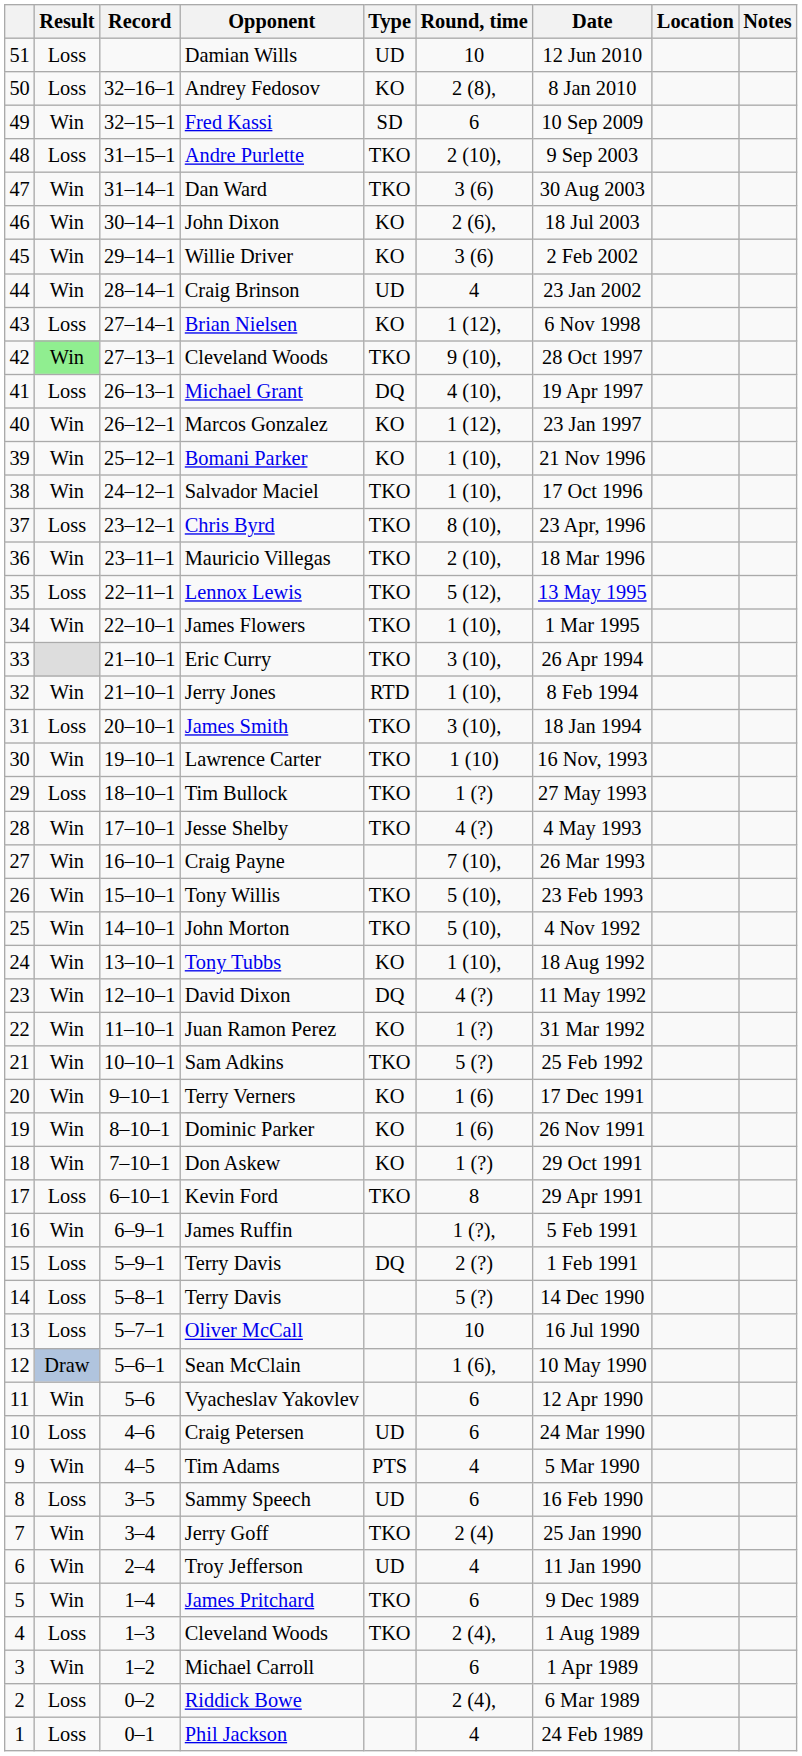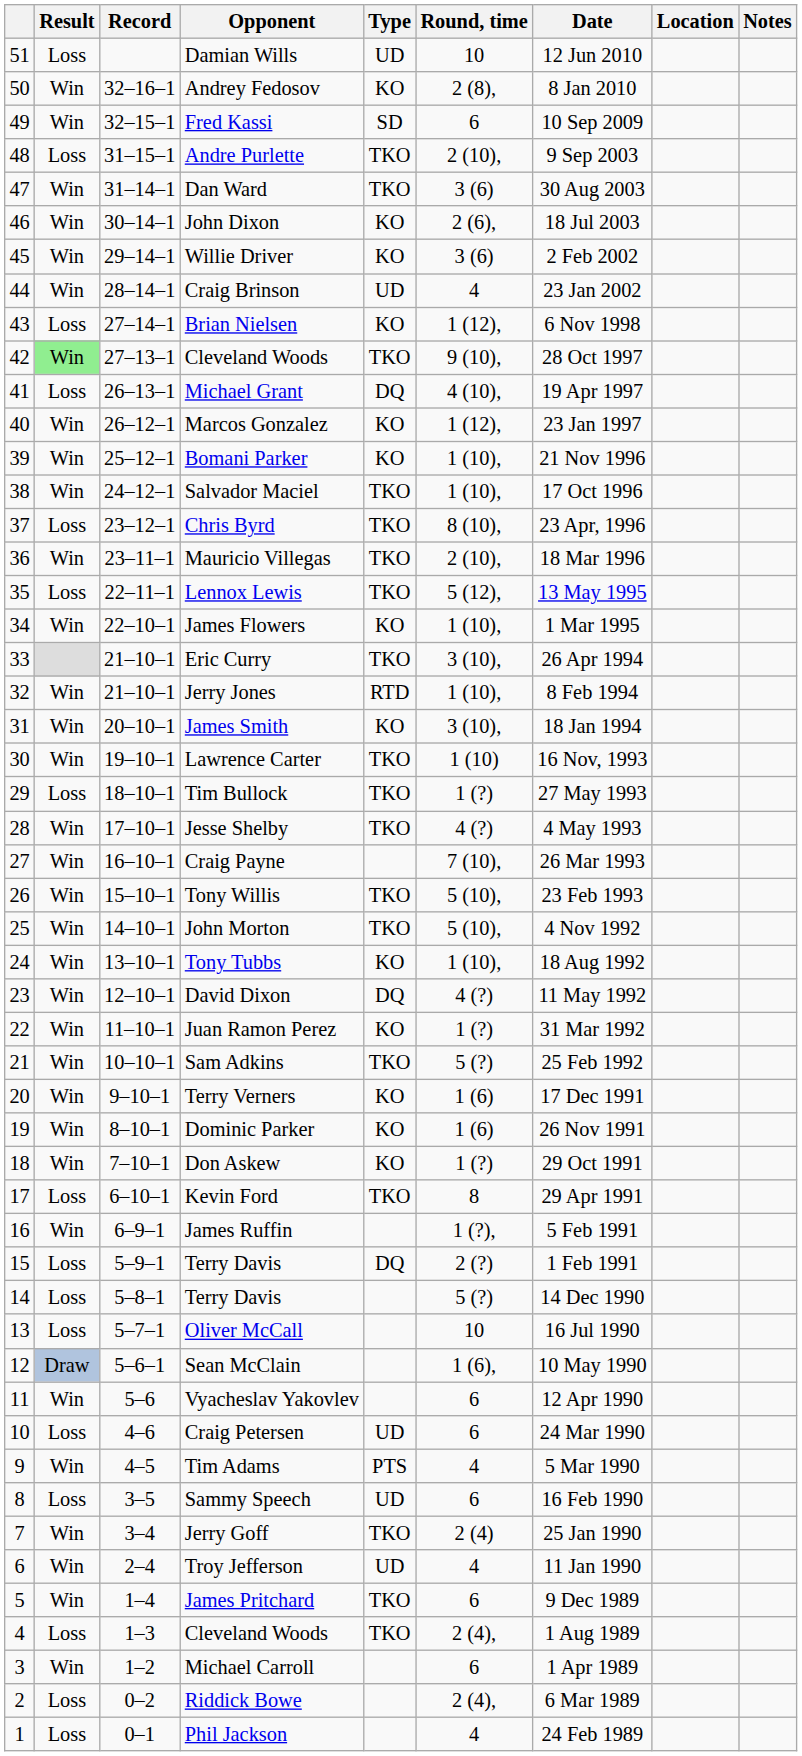 <table class="wikitable" style="text-align:center; font-size:95%">
 <tr>
 <th></th>
 <th>Result</th>
 <th>Record</th>
 <th>Opponent</th>
 <th>Type</th>
 <th>Round, time</th>
 <th>Date</th>
 <th>Location</th>
 <th>Notes</th>
 </tr>
 <tr>
 <td>51</td>
 <td>Loss</td>
 <td></td>
 <td style="text-align:left;"> Damian Wills</td>
 <td>UD</td>
 <td>10</td>
 <td>12 Jun 2010</td>
 <td style="text-align:left;"> </td>
 <td style="text-align:left;"></td>
 </tr>
 <tr>
 <td>50</td>
-<td>Loss</td>
+<td>Win</td>
 <td>32–16–1 </td>
 <td style="text-align:left;"> Andrey Fedosov</td>
 <td>KO</td>
 <td>2 (8), </td>
 <td>8 Jan 2010</td>
 <td style="text-align:left;"> </td>
 <td style="text-align:left;"></td>
 </tr>
 <tr>
 <td>49</td>
 <td>Win</td>
 <td>32–15–1 </td>
 <td style="text-align:left;"> <a href='#'>Fred Kassi</a></td>
 <td>SD</td>
 <td>6</td>
 <td>10 Sep 2009</td>
 <td style="text-align:left;"> </td>
 <td style="text-align:left;"></td>
 </tr>
 <tr>
 <td>48</td>
 <td>Loss</td>
 <td>31–15–1 </td>
 <td style="text-align:left;"> <a href='#'>Andre Purlette</a></td>
 <td>TKO</td>
 <td>2 (10), </td>
 <td>9 Sep 2003</td>
 <td style="text-align:left;"> </td>
 <td style="text-align:left;"></td>
 </tr>
 <tr>
 <td>47</td>
 <td>Win</td>
 <td>31–14–1 </td>
 <td style="text-align:left;"> Dan Ward</td>
 <td>TKO</td>
 <td>3 (6)</td>
 <td>30 Aug 2003</td>
 <td style="text-align:left;"> </td>
 <td style="text-align:left;"></td>
 </tr>
 <tr>
 <td>46</td>
 <td>Win</td>
 <td>30–14–1 </td>
 <td style="text-align:left;"> John Dixon</td>
 <td>KO</td>
 <td>2 (6), </td>
 <td>18 Jul 2003</td>
 <td style="text-align:left;"> </td>
 <td style="text-align:left;"></td>
 </tr>
 <tr>
 <td>45</td>
 <td>Win</td>
 <td>29–14–1 </td>
 <td style="text-align:left;"> Willie Driver</td>
 <td>KO</td>
 <td>3 (6)</td>
 <td>2 Feb 2002</td>
 <td style="text-align:left;"> </td>
 <td style="text-align:left;"></td>
 </tr>
 <tr>
 <td>44</td>
 <td>Win</td>
 <td>28–14–1 </td>
 <td style="text-align:left;"> Craig Brinson</td>
 <td>UD</td>
 <td>4</td>
 <td>23 Jan 2002</td>
 <td style="text-align:left;"> </td>
 <td style="text-align:left;"></td>
 </tr>
 <tr>
 <td>43</td>
 <td>Loss</td>
 <td>27–14–1 </td>
 <td style="text-align:left;"> <a href='#'>Brian Nielsen</a></td>
 <td>KO</td>
 <td>1 (12), </td>
 <td>6 Nov 1998</td>
 <td style="text-align:left;"> </td>
 <td style="text-align:left;"></td>
 </tr>
 <tr>
 <td>42</td>
 <td style="background: lightgreen;">Win</td>
 <td>27–13–1 </td>
 <td style="text-align:left;"> Cleveland Woods</td>
 <td>TKO</td>
 <td>9 (10), </td>
 <td>28 Oct 1997</td>
 <td style="text-align:left;"> </td>
 <td style="text-align:left;"></td>
 </tr>
 <tr>
 <td>41</td>
 <td>Loss</td>
 <td>26–13–1 </td>
 <td style="text-align:left;"> <a href='#'>Michael Grant</a></td>
 <td>DQ</td>
 <td>4 (10), </td>
 <td>19 Apr 1997</td>
 <td style="text-align:left;"> </td>
 <td style="text-align:left;"></td>
 </tr>
 <tr>
 <td>40</td>
 <td>Win</td>
 <td>26–12–1 </td>
 <td style="text-align:left;"> Marcos Gonzalez</td>
 <td>KO</td>
 <td>1 (12), </td>
 <td>23 Jan 1997</td>
 <td style="text-align:left;"> </td>
 <td style="text-align:left;"></td>
 </tr>
 <tr>
 <td>39</td>
 <td>Win</td>
 <td>25–12–1 </td>
 <td style="text-align:left;"> <a href='#'>Bomani Parker</a></td>
 <td>KO</td>
 <td>1 (10), </td>
 <td>21 Nov 1996</td>
 <td style="text-align:left;"> </td>
 <td style="text-align:left;"></td>
 </tr>
 <tr>
 <td>38</td>
 <td>Win</td>
 <td>24–12–1 </td>
 <td style="text-align:left;"> Salvador Maciel</td>
 <td>TKO</td>
 <td>1 (10), </td>
 <td>17 Oct 1996</td>
 <td style="text-align:left;"> </td>
 <td style="text-align:left;"></td>
 </tr>
 <tr>
 <td>37</td>
 <td>Loss</td>
 <td>23–12–1 </td>
 <td style="text-align:left;"> <a href='#'>Chris Byrd</a></td>
 <td>TKO</td>
 <td>8 (10), </td>
 <td>23 Apr, 1996</td>
 <td style="text-align:left;"> </td>
 <td style="text-align:left;"></td>
 </tr>
 <tr>
 <td>36</td>
 <td>Win</td>
 <td>23–11–1 </td>
 <td style="text-align:left;"> Mauricio Villegas</td>
 <td>TKO</td>
 <td>2 (10), </td>
 <td>18 Mar 1996</td>
 <td style="text-align:left;"> </td>
 <td style="text-align:left;"></td>
 </tr>
 <tr>
 <td>35</td>
 <td>Loss</td>
 <td>22–11–1 </td>
 <td style="text-align:left;"> <a href='#'>Lennox Lewis</a></td>
 <td>TKO</td>
 <td>5 (12), </td>
 <td><a href='#'>13 May 1995</a></td>
 <td style="text-align:left;"> </td>
 <td style="text-align:left;"></td>
 </tr>
 <tr>
 <td>34</td>
 <td>Win</td>
 <td>22–10–1 </td>
 <td style="text-align:left;"> James Flowers</td>
-<td>TKO</td>
+<td>KO</td>
 <td>1 (10), </td>
 <td>1 Mar 1995</td>
 <td style="text-align:left;"> </td>
 <td style="text-align:left;"></td>
 </tr>
 <tr>
 <td>33</td>
 <td style="background:#DDD"></td>
 <td>21–10–1 </td>
 <td style="text-align:left;"> Eric Curry</td>
 <td>TKO</td>
 <td>3 (10), </td>
 <td>26 Apr 1994</td>
 <td style="text-align:left;"> </td>
 <td style="text-align:left;"></td>
 </tr>
 <tr>
 <td>32</td>
 <td>Win</td>
 <td>21–10–1</td>
 <td style="text-align:left;"> Jerry Jones</td>
 <td>RTD</td>
 <td>1 (10), </td>
 <td>8 Feb 1994</td>
 <td style="text-align:left;"> </td>
 <td style="text-align:left;"></td>
 </tr>
 <tr>
 <td>31</td>
-<td>Loss</td>
+<td>Win</td>
 <td>20–10–1</td>
 <td style="text-align:left;"> <a href='#'>James Smith</a></td>
-<td>TKO</td>
+<td>KO</td>
 <td>3 (10), </td>
 <td>18 Jan 1994</td>
 <td style="text-align:left;"> </td>
 <td style="text-align:left;"></td>
 </tr>
 <tr>
 <td>30</td>
 <td>Win</td>
 <td>19–10–1</td>
 <td style="text-align:left;"> Lawrence Carter</td>
 <td>TKO</td>
 <td>1 (10) </td>
 <td>16 Nov, 1993</td>
 <td style="text-align:left;"> </td>
 <td style="text-align:left;"></td>
 </tr>
 <tr>
 <td>29</td>
 <td>Loss</td>
 <td>18–10–1</td>
 <td style="text-align:left;"> Tim Bullock</td>
 <td>TKO</td>
 <td>1 (?)</td>
 <td>27 May 1993</td>
 <td style="text-align:left;"> </td>
 <td style="text-align:left;"></td>
 </tr>
 <tr>
 <td>28</td>
 <td>Win</td>
 <td>17–10–1</td>
 <td style="text-align:left;"> Jesse Shelby</td>
 <td>TKO</td>
 <td>4 (?)</td>
 <td>4 May 1993</td>
 <td style="text-align:left;"> </td>
 <td style="text-align:left;"></td>
 </tr>
 <tr>
 <td>27</td>
 <td>Win</td>
 <td>16–10–1</td>
 <td style="text-align:left;"> Craig Payne</td>
 <td></td>
 <td>7 (10), </td>
 <td>26 Mar 1993</td>
 <td style="text-align:left;"> </td>
 <td style="text-align:left;"></td>
 </tr>
 <tr>
 <td>26</td>
 <td>Win</td>
 <td>15–10–1</td>
 <td style="text-align:left;"> Tony Willis</td>
 <td>TKO</td>
 <td>5 (10), </td>
 <td>23 Feb 1993</td>
 <td style="text-align:left;"> </td>
 <td style="text-align:left;"></td>
 </tr>
 <tr>
 <td>25</td>
 <td>Win</td>
 <td>14–10–1</td>
 <td style="text-align:left;"> John Morton</td>
 <td>TKO</td>
 <td>5 (10), </td>
 <td>4 Nov 1992</td>
 <td style="text-align:left;"> </td>
 <td style="text-align:left;"></td>
 </tr>
 <tr>
 <td>24</td>
 <td>Win</td>
 <td>13–10–1</td>
 <td style="text-align:left;"> <a href='#'>Tony Tubbs</a></td>
 <td>KO</td>
 <td>1 (10), </td>
 <td>18 Aug 1992</td>
 <td style="text-align:left;"> </td>
 <td style="text-align:left;"></td>
 </tr>
 <tr>
 <td>23</td>
 <td>Win</td>
 <td>12–10–1</td>
 <td style="text-align:left;"> David Dixon</td>
 <td>DQ</td>
 <td>4 (?)</td>
 <td>11 May 1992</td>
 <td style="text-align:left;"> </td>
 <td style="text-align:left;"></td>
 </tr>
 <tr>
 <td>22</td>
 <td>Win</td>
 <td>11–10–1</td>
 <td style="text-align:left;"> Juan Ramon Perez</td>
 <td>KO</td>
 <td>1 (?)</td>
 <td>31 Mar 1992</td>
 <td style="text-align:left;"> </td>
 <td style="text-align:left;"></td>
 </tr>
 <tr>
 <td>21</td>
 <td>Win</td>
 <td>10–10–1</td>
 <td style="text-align:left;"> Sam Adkins</td>
 <td>TKO</td>
 <td>5 (?)</td>
 <td>25 Feb 1992</td>
 <td style="text-align:left;"> </td>
 <td style="text-align:left;"></td>
 </tr>
 <tr>
 <td>20</td>
 <td>Win</td>
 <td>9–10–1</td>
 <td style="text-align:left;"> Terry Verners</td>
 <td>KO</td>
 <td>1 (6)</td>
 <td>17 Dec 1991</td>
 <td style="text-align:left;"> </td>
 <td style="text-align:left;"></td>
 </tr>
 <tr>
 <td>19</td>
 <td>Win</td>
 <td>8–10–1</td>
 <td style="text-align:left;"> Dominic Parker</td>
 <td>KO</td>
 <td>1 (6)</td>
 <td>26 Nov 1991</td>
 <td style="text-align:left;"> </td>
 <td style="text-align:left;"></td>
 </tr>
 <tr>
 <td>18</td>
 <td>Win</td>
 <td>7–10–1</td>
 <td style="text-align:left;"> Don Askew</td>
 <td>KO</td>
 <td>1 (?)</td>
 <td>29 Oct 1991</td>
 <td style="text-align:left;"> </td>
 <td style="text-align:left;"></td>
 </tr>
 <tr>
 <td>17</td>
 <td>Loss</td>
 <td>6–10–1</td>
 <td style="text-align:left;"> Kevin Ford</td>
 <td>TKO</td>
 <td>8</td>
 <td>29 Apr 1991</td>
 <td style="text-align:left;"> </td>
 <td style="text-align:left;"></td>
 </tr>
 <tr>
 <td>16</td>
 <td>Win</td>
 <td>6–9–1</td>
 <td style="text-align:left;"> James Ruffin</td>
 <td></td>
 <td>1 (?), </td>
 <td>5 Feb 1991</td>
 <td style="text-align:left;"> </td>
 <td style="text-align:left;"></td>
 </tr>
 <tr>
 <td>15</td>
 <td>Loss</td>
 <td>5–9–1</td>
 <td style="text-align:left;"> Terry Davis</td>
 <td>DQ</td>
 <td>2 (?)</td>
 <td>1 Feb 1991</td>
 <td style="text-align:left;"> </td>
 <td style="text-align:left;"></td>
 </tr>
 <tr>
 <td>14</td>
 <td>Loss</td>
 <td>5–8–1</td>
 <td style="text-align:left;"> Terry Davis</td>
 <td></td>
 <td>5 (?)</td>
 <td>14 Dec 1990</td>
 <td style="text-align:left;"> </td>
 <td style="text-align:left;"></td>
 </tr>
 <tr>
 <td>13</td>
 <td>Loss</td>
 <td>5–7–1</td>
 <td style="text-align:left;"> <a href='#'>Oliver McCall</a></td>
 <td></td>
 <td>10</td>
 <td>16 Jul 1990</td>
 <td style="text-align:left;"> </td>
 <td style="text-align:left;"></td>
 </tr>
 <tr>
 <td>12</td>
 <td style="background: #B0C4DE">Draw</td>
 <td>5–6–1</td>
 <td style="text-align:left;"> Sean McClain</td>
 <td></td>
 <td>1 (6), </td>
 <td>10 May 1990</td>
 <td style="text-align:left;"> </td>
 <td style="text-align:left;"></td>
 </tr>
 <tr>
 <td>11</td>
 <td>Win</td>
 <td>5–6</td>
 <td style="text-align:left;"> Vyacheslav Yakovlev</td>
 <td></td>
 <td>6</td>
 <td>12 Apr 1990</td>
 <td style="text-align:left;"> </td>
 <td style="text-align:left;"></td>
 </tr>
 <tr>
 <td>10</td>
 <td>Loss</td>
 <td>4–6</td>
 <td style="text-align:left;"> Craig Petersen</td>
 <td>UD</td>
 <td>6</td>
 <td>24 Mar 1990</td>
 <td style="text-align:left;"> </td>
 <td style="text-align:left;"></td>
 </tr>
 <tr>
 <td>9</td>
 <td>Win</td>
 <td>4–5</td>
 <td style="text-align:left;"> Tim Adams</td>
 <td>PTS</td>
 <td>4</td>
 <td>5 Mar 1990</td>
 <td style="text-align:left;"> </td>
 <td style="text-align:left;"></td>
 </tr>
 <tr>
 <td>8</td>
 <td>Loss</td>
 <td>3–5</td>
 <td style="text-align:left;"> Sammy Speech</td>
 <td>UD</td>
 <td>6</td>
 <td>16 Feb 1990</td>
 <td style="text-align:left;"> </td>
 <td style="text-align:left;"></td>
 </tr>
 <tr>
 <td>7</td>
 <td>Win</td>
 <td>3–4</td>
 <td style="text-align:left;"> Jerry Goff</td>
 <td>TKO</td>
 <td>2 (4)</td>
 <td>25 Jan 1990</td>
 <td style="text-align:left;"> </td>
 <td style="text-align:left;"></td>
 </tr>
 <tr>
 <td>6</td>
 <td>Win</td>
 <td>2–4</td>
 <td style="text-align:left;"> Troy Jefferson</td>
 <td>UD</td>
 <td>4</td>
 <td>11 Jan 1990</td>
 <td style="text-align:left;"> </td>
 <td style="text-align:left;"></td>
 </tr>
 <tr>
 <td>5</td>
 <td>Win</td>
 <td>1–4</td>
 <td style="text-align:left;"> <a href='#'>James Pritchard</a></td>
 <td>TKO</td>
 <td>6</td>
 <td>9 Dec 1989</td>
 <td style="text-align:left;"> </td>
 <td style="text-align:left;"></td>
 </tr>
 <tr>
 <td>4</td>
 <td>Loss</td>
 <td>1–3</td>
 <td style="text-align:left;"> Cleveland Woods</td>
 <td>TKO</td>
 <td>2 (4), </td>
 <td>1 Aug 1989</td>
 <td style="text-align:left;"> </td>
 <td style="text-align:left;"></td>
 </tr>
 <tr>
 <td>3</td>
 <td>Win</td>
 <td>1–2</td>
 <td style="text-align:left;"> Michael Carroll</td>
 <td></td>
 <td>6</td>
 <td>1 Apr 1989</td>
 <td style="text-align:left;"> </td>
 <td style="text-align:left;"></td>
 </tr>
 <tr>
 <td>2</td>
 <td>Loss</td>
 <td>0–2</td>
 <td style="text-align:left;"> <a href='#'>Riddick Bowe</a></td>
 <td></td>
 <td>2 (4), </td>
 <td>6 Mar 1989</td>
 <td style="text-align:left;"> </td>
 <td style="text-align:left;"></td>
 </tr>
 <tr>
 <td>1</td>
 <td>Loss</td>
 <td>0–1</td>
 <td style="text-align:left;"> <a href='#'>Phil Jackson</a></td>
 <td></td>
 <td>4</td>
 <td>24 Feb 1989</td>
 <td style="text-align:left;"> </td>
 <td style="text-align:left;"></td>
 </tr>
 </table>
